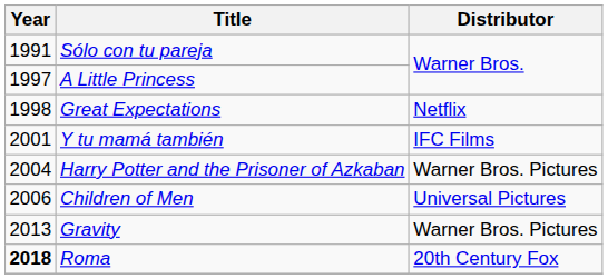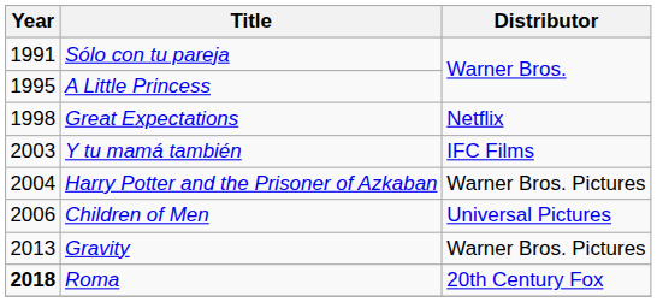 <table class="wikitable">
 <tr>
 <th>Year</th>
 <th>Title</th>
 <th>Distributor</th>
 </tr>
 <tr>
 <td>1991</td>
 <td><em><a href='#'>Sólo con tu pareja</a></em></td>
 <td rowspan=2><a href='#'>Warner Bros.</a></td>
 </tr>
 <tr>
-<td>1997</td>
+<td>1995</td>
 <td><em><a href='#'>A Little Princess</a></em></td>
 </tr>
 <tr>
 <td>1998</td>
 <td><em><a href='#'>Great Expectations</a></em></td>
 <td><a href='#'>Netflix</a></td>
 </tr>
 <tr>
-<td>2001</td>
+<td>2003</td>
 <td><em><a href='#'>Y tu mamá también</a></em></td>
 <td><a href='#'>IFC Films</a></td>
 </tr>
 <tr>
 <td>2004</td>
 <td><em><a href='#'>Harry Potter and the Prisoner of Azkaban</a></em></td>
 <td>Warner Bros. Pictures</td>
 </tr>
 <tr>
 <td>2006</td>
 <td><em><a href='#'>Children of Men</a></em></td>
 <td><a href='#'>Universal Pictures</a></td>
 </tr>
 <tr>
 <td>2013</td>
 <td><em><a href='#'>Gravity</a></em></td>
 <td>Warner Bros. Pictures</td>
 </tr>
 <tr>
 <td><strong>2018</strong></td>
 <td><em><a href='#'>Roma</a></em></td>
 <td><a href='#'>20th Century Fox</a></td>
 </tr>
 <tr>
 </tr>
 </table>
